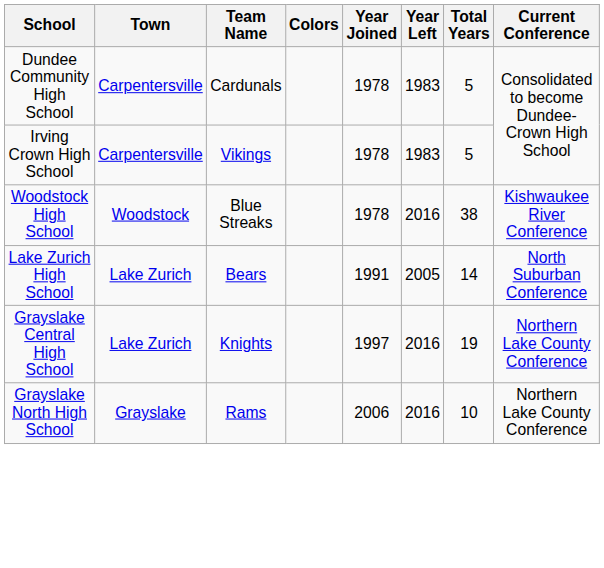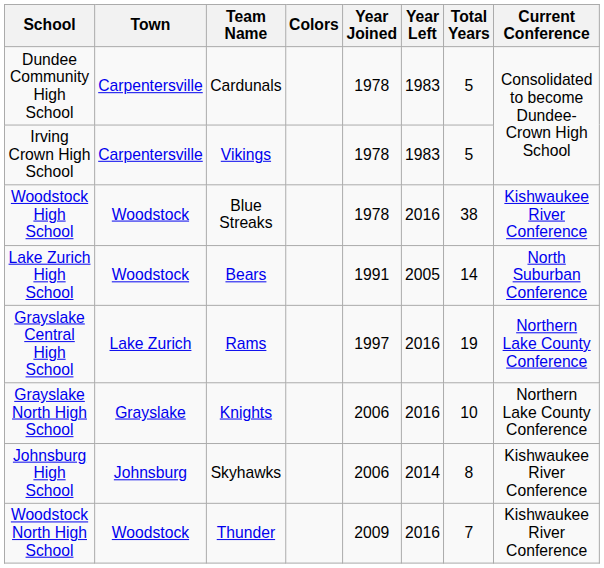 <table class="wikitable sortable" style="text-align:center;">
 <tr>
 <th>School</th>
 <th class="unsortable">Town</th>
 <th class="unsortable">Team Name</th>
 <th class="unsortable">Colors</th>
 <th>Year Joined</th>
 <th>Year Left</th>
 <th>Total Years</th>
 <th>Current Conference</th>
 </tr>
 <tr>
 <td>Dundee Community High School</td>
 <td><a href='#'>Carpentersville</a></td>
 <td>Cardunals</td>
 <td> </td>
 <td>1978</td>
 <td>1983</td>
 <td>5</td>
 <td rowspan="2">Consolidated to become Dundee-Crown High School</td>
 </tr>
 <tr>
 <td>Irving Crown High School</td>
 <td><a href='#'>Carpentersville</a></td>
 <td><a href='#'>Vikings</a></td>
 <td> </td>
 <td>1978</td>
 <td>1983</td>
 <td>5</td>
 </tr>
 <tr>
 <td><a href='#'>Woodstock High School</a></td>
 <td><a href='#'>Woodstock</a></td>
 <td>Blue Streaks</td>
 <td> </td>
 <td>1978</td>
 <td>2016</td>
 <td>38</td>
 <td><a href='#'>Kishwaukee River Conference</a></td>
 </tr>
 <tr>
 <td><a href='#'>Lake Zurich High School</a></td>
-<td><a href='#'>Lake Zurich</a></td>
+<td><a href='#'>Woodstock</a></td>
 <td><a href='#'>Bears</a></td>
 <td> </td>
 <td>1991</td>
 <td>2005</td>
 <td>14</td>
 <td><a href='#'>North Suburban Conference</a></td>
 </tr>
 <tr>
 <td><a href='#'>Grayslake Central High School</a></td>
 <td><a href='#'>Lake Zurich</a></td>
-<td><a href='#'>Knights</a></td>
+<td><a href='#'>Rams</a></td>
 <td> </td>
 <td>1997</td>
 <td>2016</td>
 <td>19</td>
 <td><a href='#'>Northern Lake County Conference</a></td>
 </tr>
 <tr>
 <td><a href='#'>Grayslake North High School</a></td>
 <td><a href='#'>Grayslake</a></td>
-<td><a href='#'>Rams</a></td>
+<td><a href='#'>Knights</a></td>
 <td> </td>
 <td>2006</td>
 <td>2016</td>
 <td>10</td>
 <td>Northern Lake County Conference</td>
 </tr>
+<tr>
+<td><a href='#'>Johnsburg High School</a></td>
+<td><a href='#'>Johnsburg</a></td>
+<td>Skyhawks</td>
+<td> </td>
+<td>2006</td>
+<td>2014</td>
+<td>8</td>
+<td>Kishwaukee River Conference</td>
+</tr>
+<tr>
+<td><a href='#'>Woodstock North High School</a></td>
+<td><a href='#'>Woodstock</a></td>
+<td><a href='#'>Thunder</a></td>
+<td>  </td>
+<td>2009</td>
+<td>2016</td>
+<td>7</td>
+<td>Kishwaukee River Conference</td>
+</tr>
 </table>
